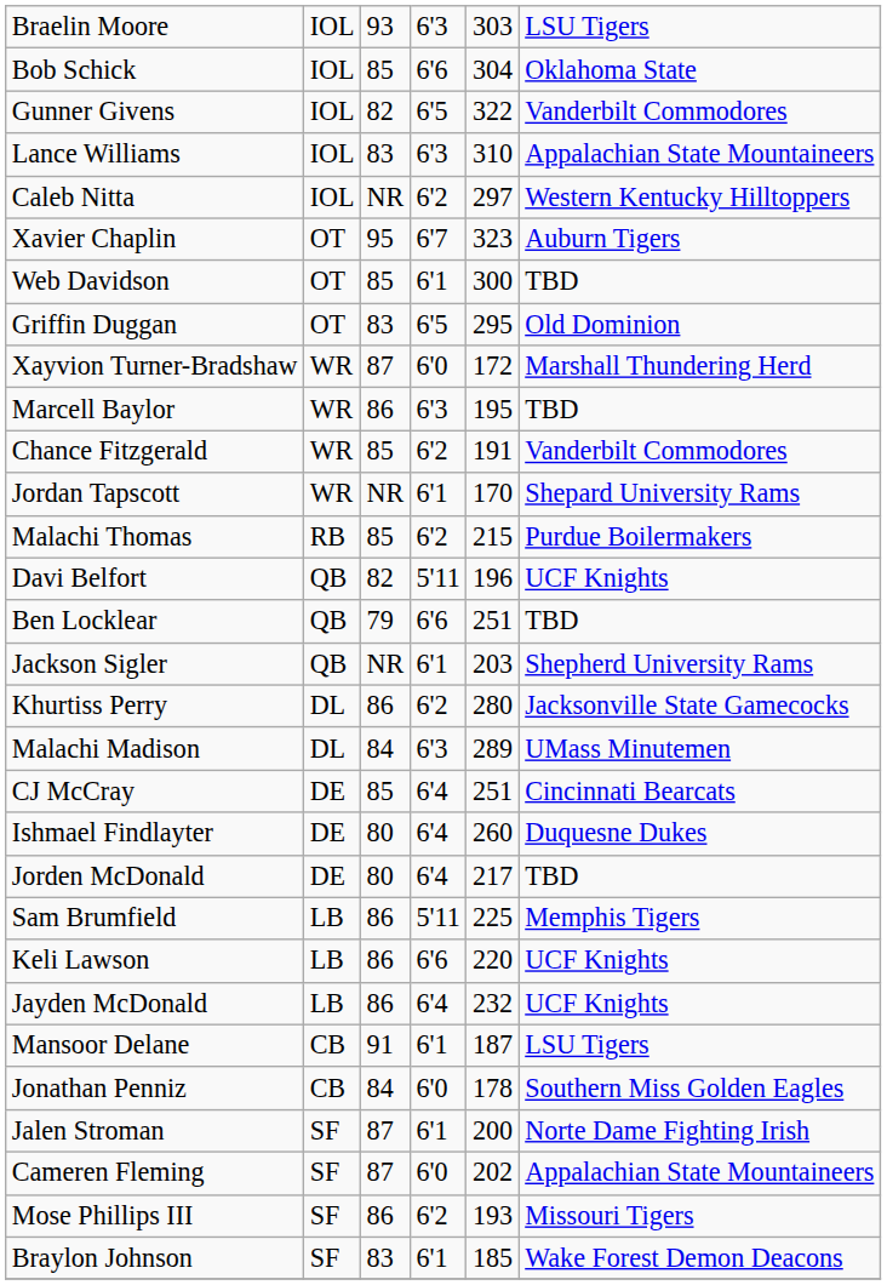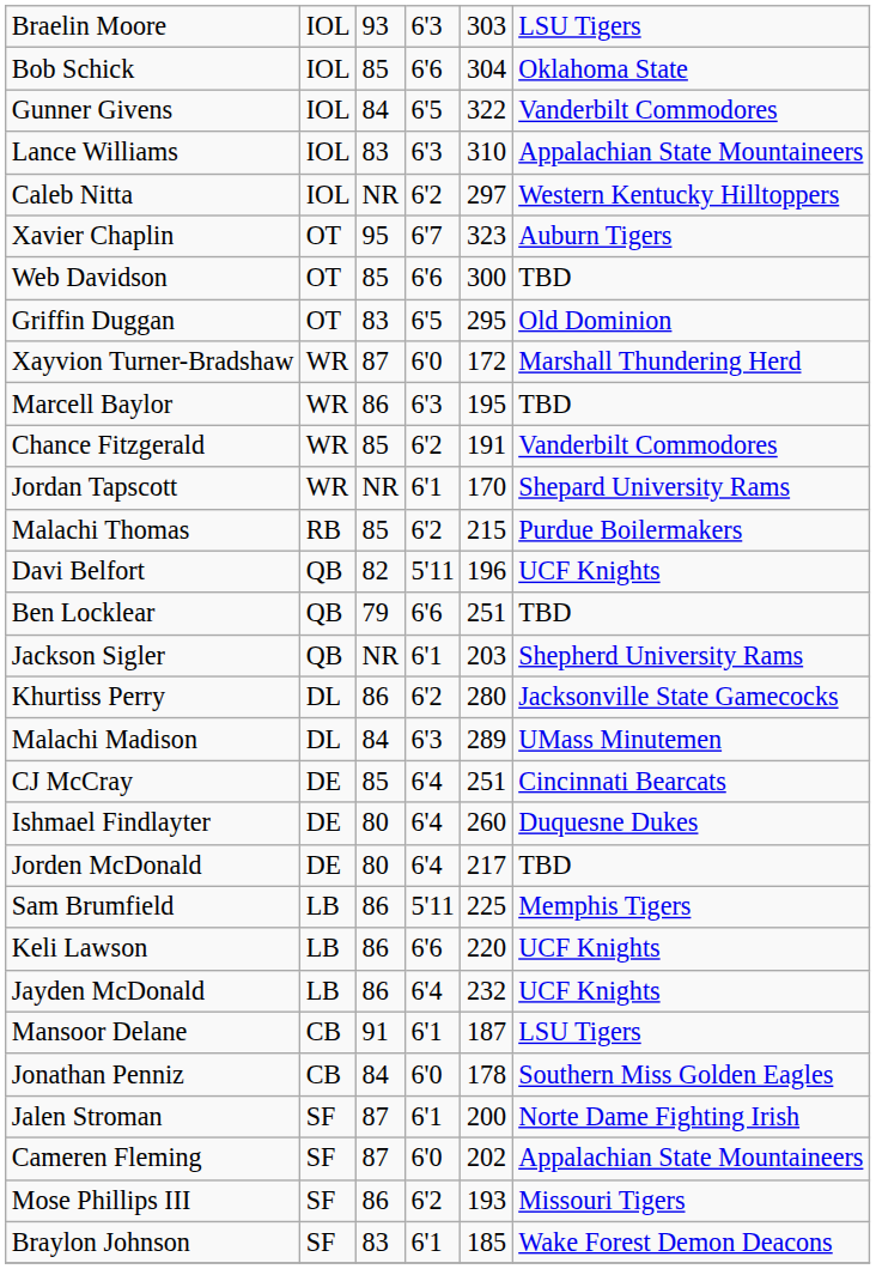 <table class="wikitable" style="float:left">
 <tr>
 <td>Braelin Moore</td>
 <td>IOL</td>
 <td>93</td>
 <td>6'3</td>
 <td>303</td>
 <td><a href='#'>LSU Tigers</a></td>
 </tr>
 <tr>
 <td>Bob Schick</td>
 <td>IOL</td>
 <td>85</td>
 <td>6'6</td>
 <td>304</td>
 <td><a href='#'>Oklahoma State</a></td>
 </tr>
 <tr>
 <td>Gunner Givens</td>
 <td>IOL</td>
-<td>82</td>
+<td>84</td>
 <td>6'5</td>
 <td>322</td>
 <td><a href='#'>Vanderbilt Commodores</a></td>
 </tr>
 <tr>
 <td>Lance Williams</td>
 <td>IOL</td>
 <td>83</td>
 <td>6'3</td>
 <td>310</td>
 <td><a href='#'>Appalachian State Mountaineers</a></td>
 </tr>
 <tr>
 <td>Caleb Nitta</td>
 <td>IOL</td>
 <td>NR</td>
 <td>6'2</td>
 <td>297</td>
 <td><a href='#'>Western Kentucky Hilltoppers</a></td>
 </tr>
 <tr>
 <td>Xavier Chaplin</td>
 <td>OT</td>
 <td>95</td>
 <td>6'7</td>
 <td>323</td>
 <td><a href='#'>Auburn Tigers</a></td>
 </tr>
 <tr>
 <td>Web Davidson</td>
 <td>OT</td>
 <td>85</td>
-<td>6'1</td>
+<td>6'6</td>
 <td>300</td>
 <td>TBD</td>
 </tr>
 <tr>
 <td>Griffin Duggan</td>
 <td>OT</td>
 <td>83</td>
 <td>6'5</td>
 <td>295</td>
 <td><a href='#'>Old Dominion</a></td>
 </tr>
 <tr>
 <td>Xayvion Turner-Bradshaw</td>
 <td>WR</td>
 <td>87</td>
 <td>6'0</td>
 <td>172</td>
 <td><a href='#'>Marshall Thundering Herd</a></td>
 </tr>
 <tr>
 <td>Marcell Baylor</td>
 <td>WR</td>
 <td>86</td>
 <td>6'3</td>
 <td>195</td>
 <td>TBD</td>
 </tr>
 <tr>
 <td>Chance Fitzgerald</td>
 <td>WR</td>
 <td>85</td>
 <td>6'2</td>
 <td>191</td>
 <td><a href='#'>Vanderbilt Commodores</a></td>
 </tr>
 <tr>
 <td>Jordan Tapscott</td>
 <td>WR</td>
 <td>NR</td>
 <td>6'1</td>
 <td>170</td>
 <td><a href='#'>Shepard University Rams</a></td>
 </tr>
 <tr>
 <td>Malachi Thomas</td>
 <td>RB</td>
 <td>85</td>
 <td>6'2</td>
 <td>215</td>
 <td><a href='#'>Purdue Boilermakers</a></td>
 </tr>
 <tr>
 <td>Davi Belfort</td>
 <td>QB</td>
 <td>82</td>
 <td>5'11</td>
 <td>196</td>
 <td><a href='#'>UCF Knights</a></td>
 </tr>
 <tr>
 <td>Ben Locklear</td>
 <td>QB</td>
 <td>79</td>
 <td>6'6</td>
 <td>251</td>
 <td>TBD</td>
 </tr>
 <tr>
 <td>Jackson Sigler</td>
 <td>QB</td>
 <td>NR</td>
 <td>6'1</td>
 <td>203</td>
 <td><a href='#'> Shepherd University Rams</a></td>
 </tr>
 <tr>
 <td>Khurtiss Perry</td>
 <td>DL</td>
 <td>86</td>
 <td>6'2</td>
 <td>280</td>
 <td><a href='#'>Jacksonville State Gamecocks</a></td>
 </tr>
 <tr>
 <td>Malachi Madison</td>
 <td>DL</td>
 <td>84</td>
 <td>6'3</td>
 <td>289</td>
 <td><a href='#'>UMass Minutemen</a></td>
 </tr>
 <tr>
 <td>CJ McCray</td>
 <td>DE</td>
 <td>85</td>
 <td>6'4</td>
 <td>251</td>
 <td><a href='#'>Cincinnati Bearcats</a></td>
 </tr>
 <tr>
 <td>Ishmael Findlayter</td>
 <td>DE</td>
 <td>80</td>
 <td>6'4</td>
 <td>260</td>
 <td><a href='#'>Duquesne Dukes</a></td>
 </tr>
 <tr>
 <td>Jorden McDonald</td>
 <td>DE</td>
 <td>80</td>
 <td>6'4</td>
 <td>217</td>
 <td>TBD</td>
 </tr>
 <tr>
 <td>Sam Brumfield</td>
 <td>LB</td>
 <td>86</td>
 <td>5'11</td>
 <td>225</td>
 <td><a href='#'>Memphis Tigers</a></td>
 </tr>
 <tr>
 <td>Keli Lawson</td>
 <td>LB</td>
 <td>86</td>
 <td>6'6</td>
 <td>220</td>
 <td><a href='#'>UCF Knights</a></td>
 </tr>
 <tr>
 <td>Jayden McDonald</td>
 <td>LB</td>
 <td>86</td>
 <td>6'4</td>
 <td>232</td>
 <td><a href='#'>UCF Knights</a></td>
 </tr>
 <tr>
 <td>Mansoor Delane</td>
 <td>CB</td>
 <td>91</td>
 <td>6'1</td>
 <td>187</td>
 <td><a href='#'>LSU Tigers</a></td>
 </tr>
 <tr>
 <td>Jonathan Penniz</td>
 <td>CB</td>
 <td>84</td>
 <td>6'0</td>
 <td>178</td>
 <td><a href='#'>Southern Miss Golden Eagles</a></td>
 </tr>
 <tr>
 <td>Jalen Stroman</td>
 <td>SF</td>
 <td>87</td>
 <td>6'1</td>
 <td>200</td>
 <td><a href='#'>Norte Dame Fighting Irish</a></td>
 </tr>
 <tr>
 <td>Cameren Fleming</td>
 <td>SF</td>
 <td>87</td>
 <td>6'0</td>
 <td>202</td>
 <td><a href='#'>Appalachian State Mountaineers</a></td>
 </tr>
 <tr>
 <td>Mose Phillips III</td>
 <td>SF</td>
 <td>86</td>
 <td>6'2</td>
 <td>193</td>
 <td><a href='#'>Missouri Tigers</a></td>
 </tr>
 <tr>
 <td>Braylon Johnson</td>
 <td>SF</td>
 <td>83</td>
 <td>6'1</td>
 <td>185</td>
 <td><a href='#'>Wake Forest Demon Deacons</a></td>
 </tr>
 <tr>
 </tr>
 </table>
